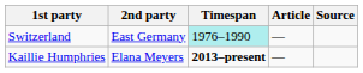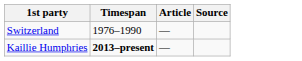 <table class="wikitable">
 <tr>
 <th>1st party</th>
-<th>2nd party</th>
 <th>Timespan</th>
 <th>Article</th>
 <th class="unsortable">Source</th>
 </tr>
 <tr>
 <td> <a href='#'>Switzerland</a></td>
-<td> <a href='#'>East Germany</a></td>
-<td style="background: paleturquoise;">1976–1990</td>
+<td>1976–1990</td>
 <td>—</td>
 <td></td>
 </tr>
 <tr>
 <td> <a href='#'>Kaillie Humphries</a></td>
-<td> <a href='#'>Elana Meyers</a></td>
 <td><strong>2013–present</strong></td>
 <td>—</td>
 <td></td>
 </tr>
 </table>
